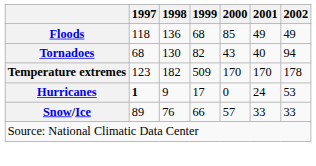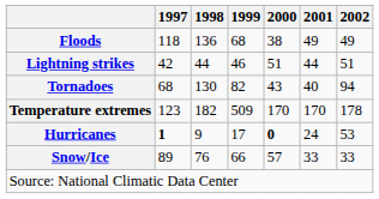 <table class="wikitable" style="float:right;margin:0 0 0.5em 1em;">
 <tr>
 <th></th>
 <th>1997</th>
 <th>1998</th>
 <th>1999</th>
 <th>2000</th>
 <th>2001</th>
 <th>2002</th>
 </tr>
 <tr>
 <th><a href='#'>Floods</a></th>
 <td>118</td>
 <td>136</td>
 <td>68</td>
-<td>85</td>
+<td>38</td>
 <td>49</td>
 <td>49</td>
+</tr>
+<tr>
+<th><a href='#'>Lightning strikes</a></th>
+<td>42</td>
+<td>44</td>
+<td>46</td>
+<td>51</td>
+<td>44</td>
+<td>51</td>
 </tr>
 <tr>
 <th><a href='#'>Tornadoes</a></th>
 <td>68</td>
 <td>130</td>
 <td>82</td>
 <td>43</td>
 <td>40</td>
 <td>94</td>
 </tr>
 <tr>
 <th>Temperature extremes</th>
 <td>123</td>
 <td>182</td>
 <td>509</td>
 <td>170</td>
 <td>170</td>
 <td>178</td>
 </tr>
 <tr>
 <th><a href='#'>Hurricanes</a></th>
 <td><strong>1</strong></td>
 <td>9</td>
 <td>17</td>
-<td>0</td>
+<td><strong>0</strong></td>
 <td>24</td>
 <td>53</td>
 </tr>
 <tr>
 <th><a href='#'>Snow</a>/<a href='#'>Ice</a></th>
 <td>89</td>
 <td>76</td>
 <td>66</td>
 <td>57</td>
 <td>33</td>
 <td>33</td>
 </tr>
 <tr>
 <td colspan=7>Source: National Climatic Data Center</td>
 </tr>
 </table>
